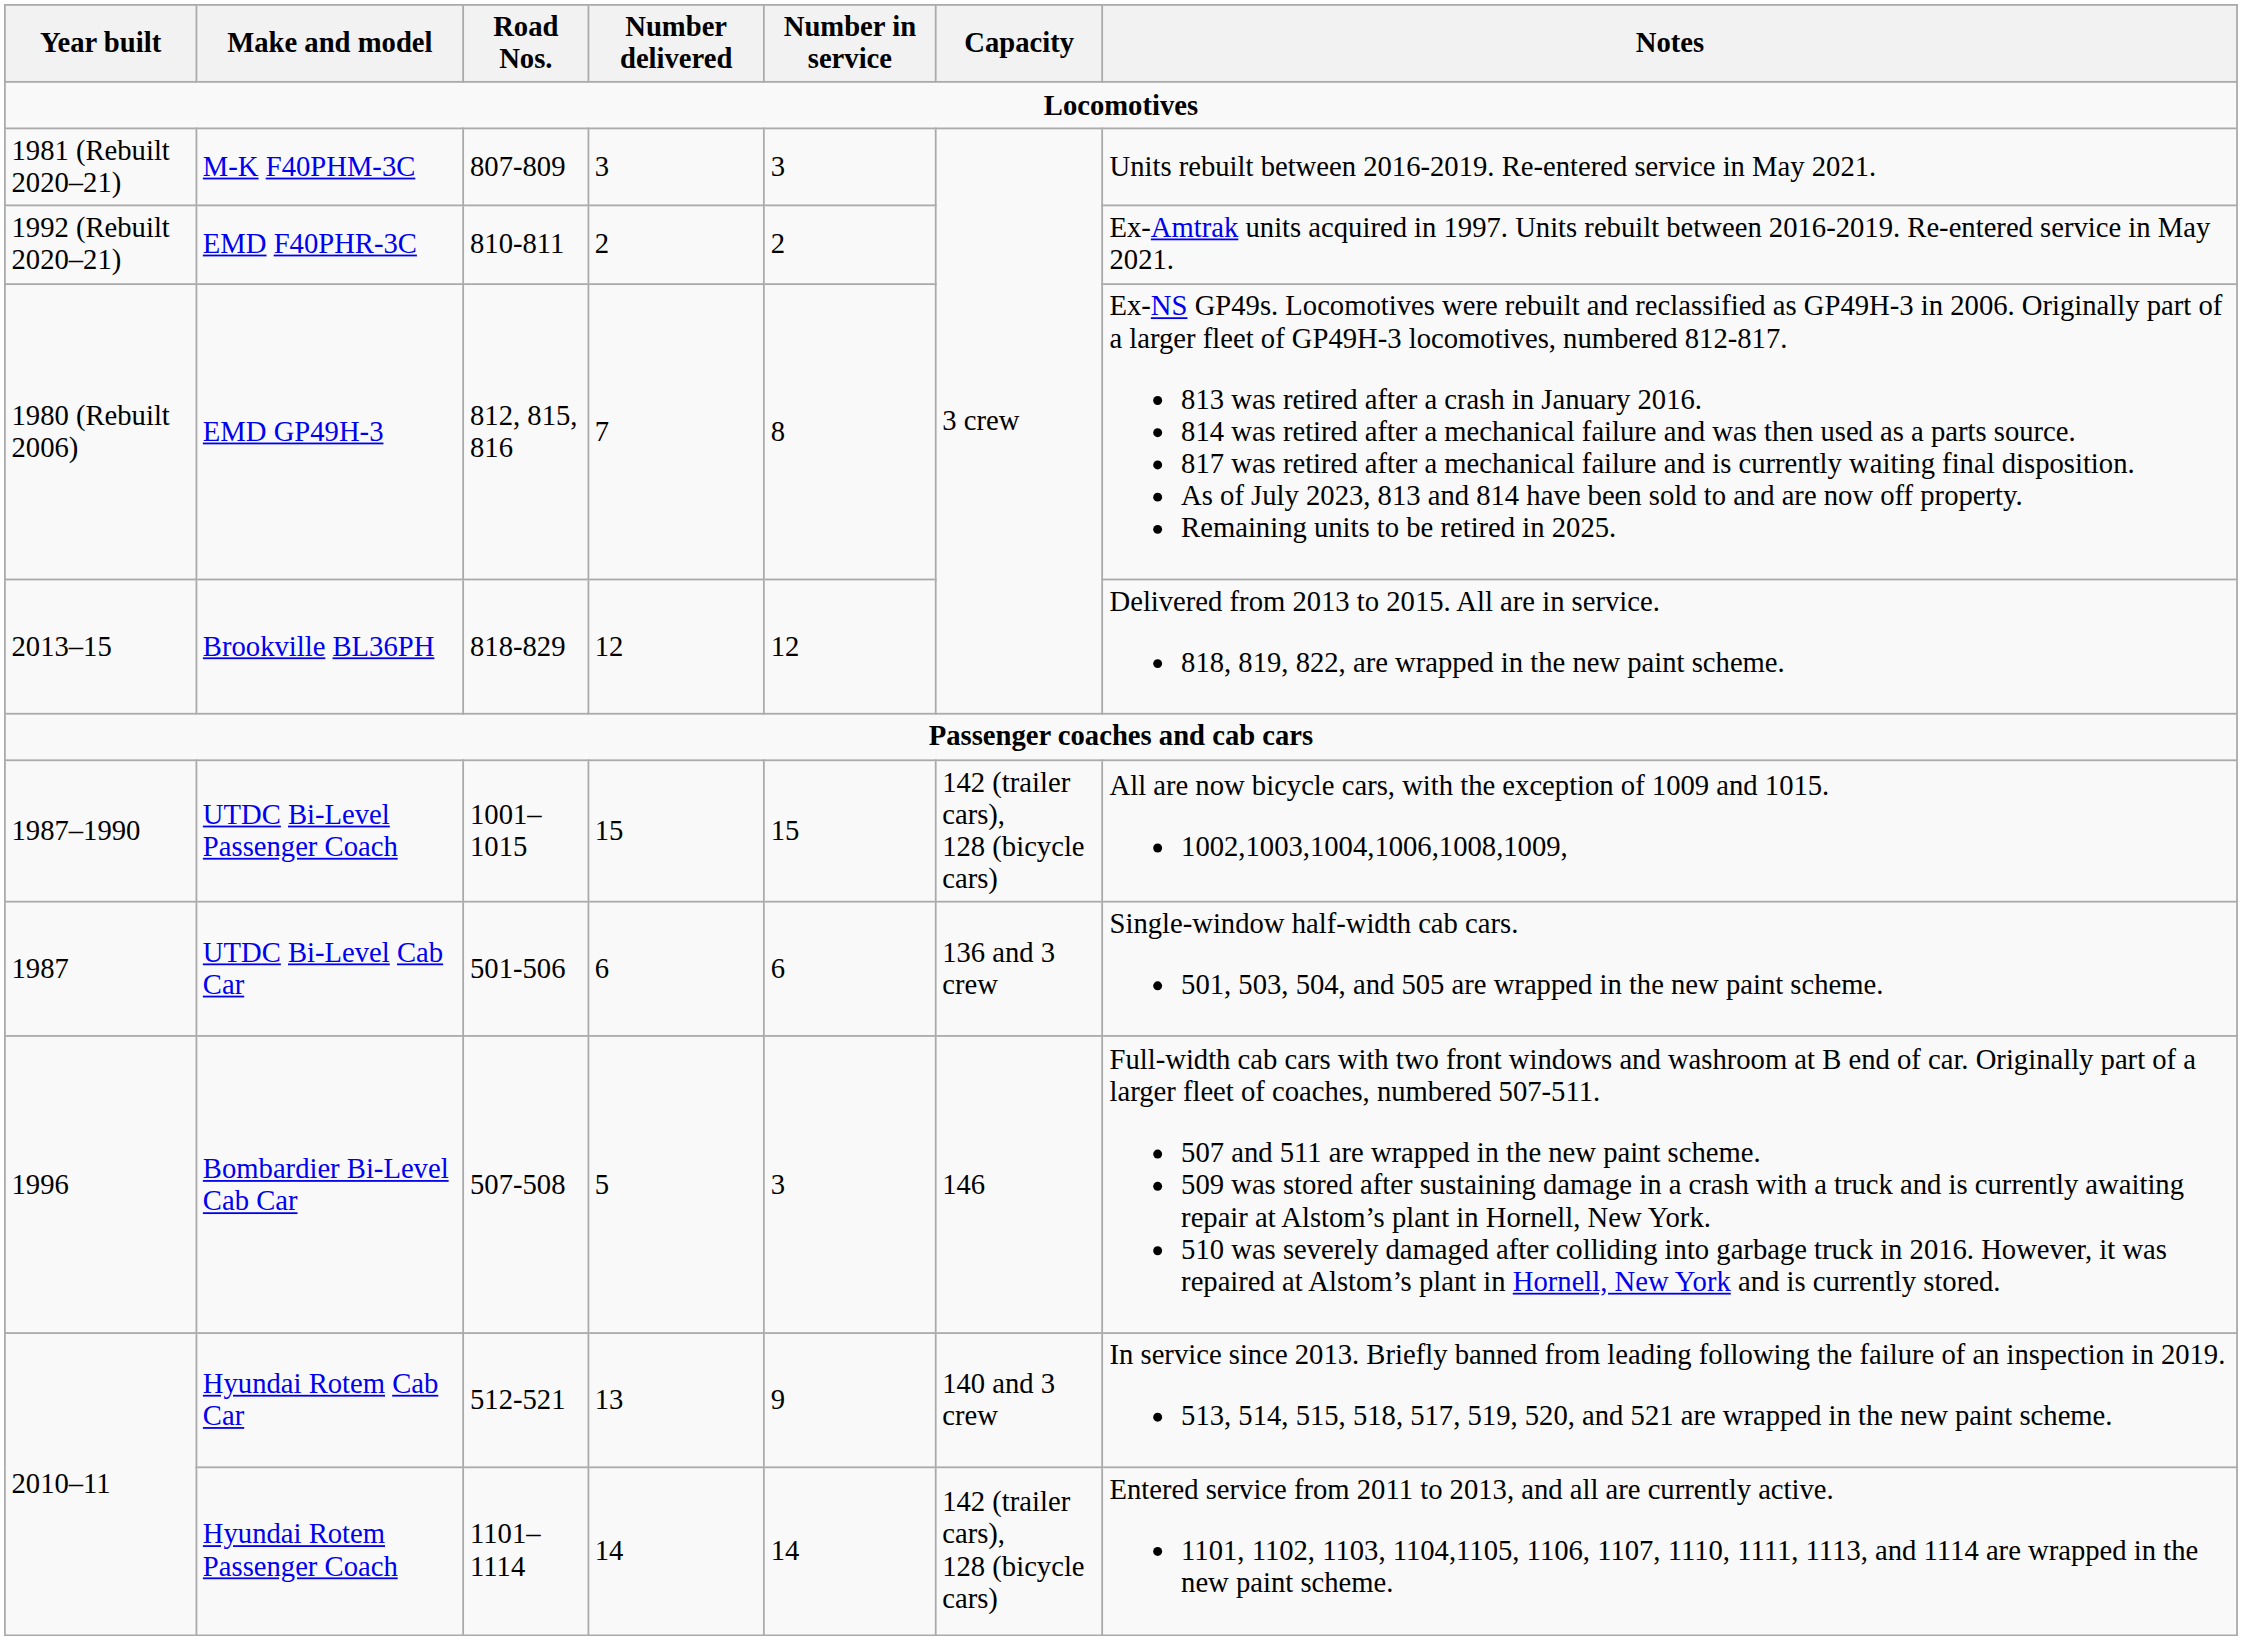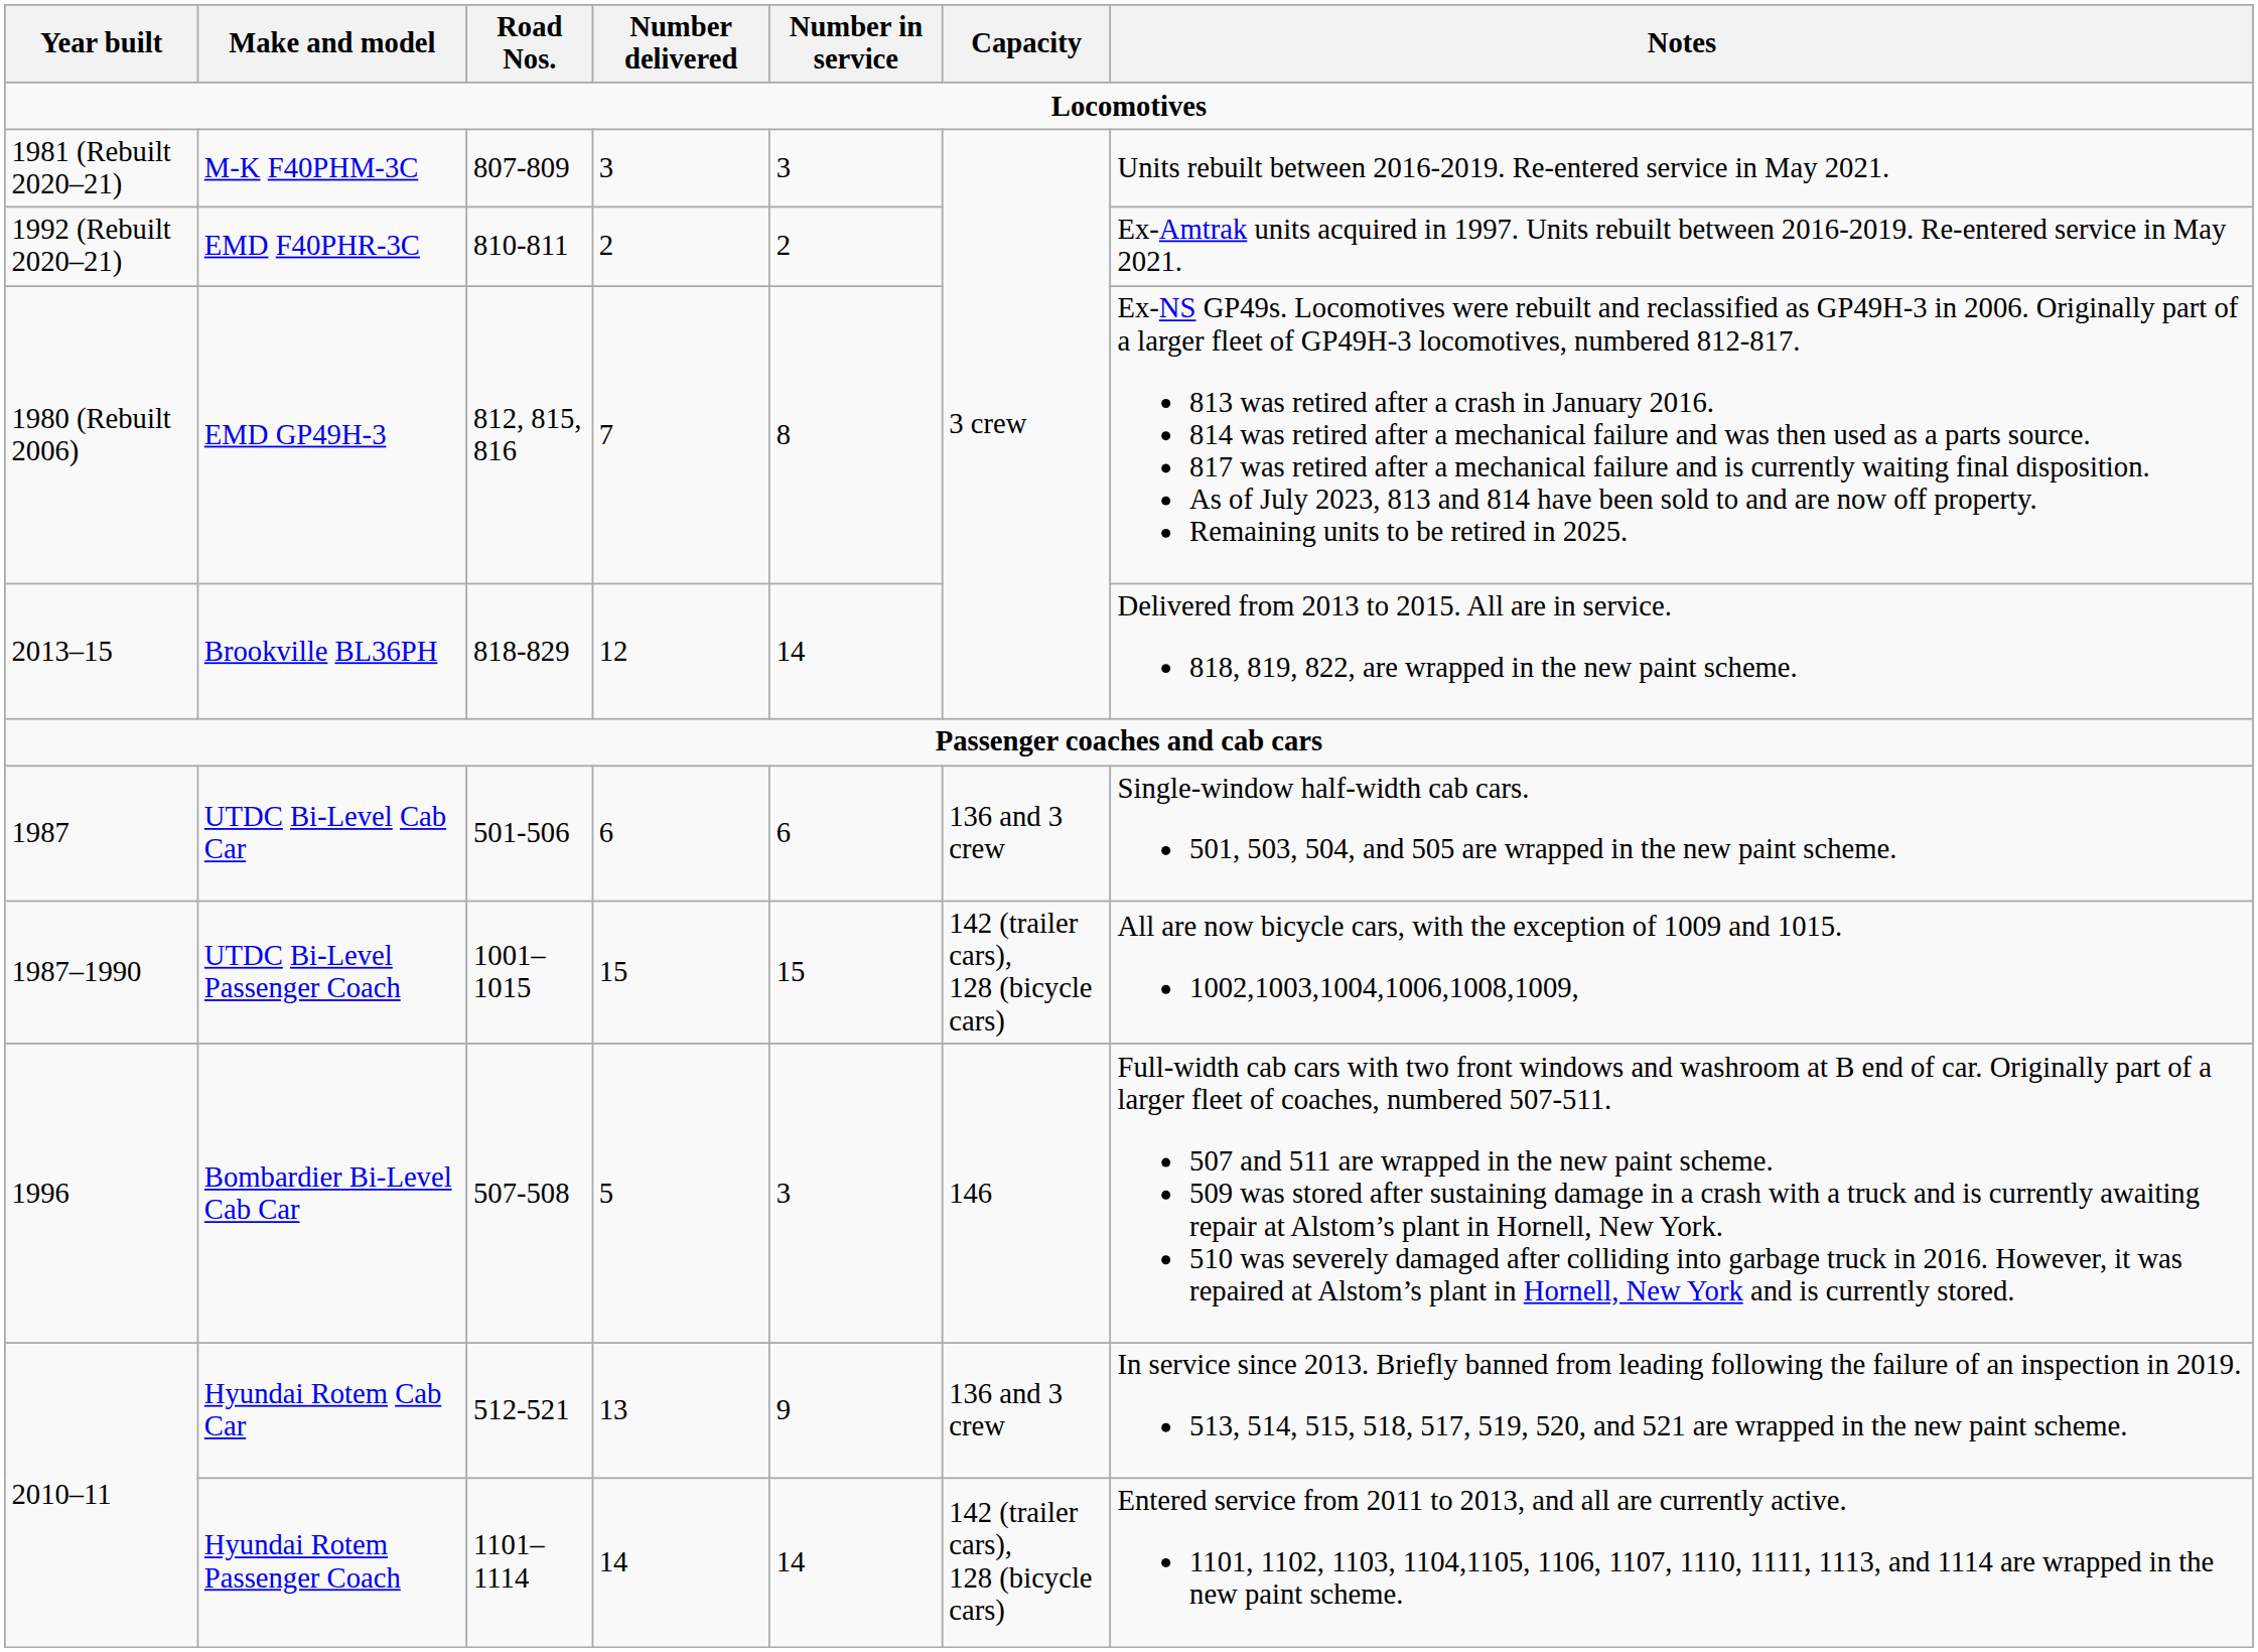 <table class="wikitable">
 <tr>
 <th>Year built</th>
 <th>Make and model</th>
 <th>Road Nos.</th>
 <th>Number delivered</th>
 <th>Number in service</th>
 <th>Capacity</th>
 <th>Notes</th>
 </tr>
 <tr>
 <td colspan="7" align="center"><strong>Locomotives</strong></td>
 </tr>
 <tr>
 <td>1981 (Rebuilt 2020–21)</td>
 <td><a href='#'>M-K</a> <a href='#'>F40PHM-3C</a></td>
 <td>807-809</td>
 <td>3</td>
 <td>3</td>
 <td rowspan="4">3 crew</td>
 <td>Units rebuilt between 2016-2019. Re-entered service in May 2021.</td>
 </tr>
 <tr>
 <td>1992 (Rebuilt 2020–21)</td>
 <td><a href='#'>EMD</a> <a href='#'>F40PHR-3C</a></td>
 <td>810-811</td>
 <td>2</td>
 <td>2</td>
 <td>Ex-<a href='#'>Amtrak</a> units acquired in 1997. Units rebuilt between 2016-2019. Re-entered service in May 2021.</td>
 </tr>
 <tr>
 <td>1980 (Rebuilt 2006)</td>
 <td><a href='#'>EMD GP49H-3</a></td>
 <td>812, 815, 816</td>
 <td>7</td>
 <td>8</td>
 <td>Ex-<a href='#'>NS</a> GP49s. Locomotives were rebuilt and reclassified as GP49H-3 in 2006. Originally part of a larger fleet of GP49H-3 locomotives, numbered 812-817.<br><ul><li>813 was retired after a crash in January 2016.</li><li>814 was retired after a mechanical failure and was then used as a parts source.</li><li>817 was retired after a mechanical failure and is currently waiting final disposition.</li><li>As of July 2023, 813 and 814 have been sold to  and are now off property.</li><li>Remaining units to be retired in 2025.</li></ul></td>
 </tr>
 <tr>
 <td>2013–15</td>
 <td><a href='#'>Brookville</a> <a href='#'>BL36PH</a></td>
 <td>818-829</td>
 <td>12</td>
-<td>12</td>
+<td>14</td>
 <td>Delivered from 2013 to 2015. All are in service.<br><ul><li>818, 819, 822, are wrapped in the new paint scheme.</li></ul></td>
 </tr>
 <tr>
 <td colspan="7" align="center"><strong>Passenger coaches and cab cars</strong></td>
+</tr>
+<tr>
+<td>1987</td>
+<td><a href='#'>UTDC</a> <a href='#'>Bi-Level</a> <a href='#'>Cab Car</a></td>
+<td>501-506</td>
+<td>6</td>
+<td>6</td>
+<td>136 and 3 crew</td>
+<td>Single-window half-width cab cars.<br><ul><li>501, 503, 504, and 505 are wrapped in the new paint scheme.</li></ul></td>
 </tr>
 <tr>
 <td>1987–1990</td>
 <td><a href='#'>UTDC</a> <a href='#'>Bi-Level Passenger Coach</a></td>
 <td>1001–1015</td>
 <td>15</td>
 <td>15</td>
 <td>142 (trailer cars),<br>128 (bicycle cars)</td>
 <td>All are now bicycle cars, with the exception of 1009 and 1015.<br><ul><li>1002,1003,1004,1006,1008,1009,</li></ul></td>
-</tr>
-<tr>
-<td>1987</td>
-<td><a href='#'>UTDC</a> <a href='#'>Bi-Level</a> <a href='#'>Cab Car</a></td>
-<td>501-506</td>
-<td>6</td>
-<td>6</td>
-<td>136 and 3 crew</td>
-<td>Single-window half-width cab cars.<br><ul><li>501, 503, 504, and 505 are wrapped in the new paint scheme.</li></ul></td>
 </tr>
 <tr>
 <td>1996</td>
 <td><a href='#'>Bombardier Bi-Level Cab Car</a></td>
 <td>507-508</td>
 <td>5</td>
 <td>3</td>
 <td>146</td>
 <td>Full-width cab cars with two front windows and washroom at B end of car. Originally part of a larger fleet of coaches, numbered 507-511.<br><ul><li>507 and 511 are wrapped in the new paint scheme.</li><li>509 was stored after sustaining damage in a crash with a truck and is currently awaiting repair at Alstom’s plant in Hornell, New York.</li><li>510 was severely damaged after colliding into garbage truck in 2016. However, it was repaired at Alstom’s plant in <a href='#'>Hornell, New York</a> and is currently stored.</li></ul></td>
 </tr>
 <tr>
 <td rowspan="2">2010–11</td>
 <td><a href='#'>Hyundai Rotem</a> <a href='#'>Cab Car</a></td>
 <td>512-521</td>
 <td>13</td>
 <td>9</td>
-<td>140 and 3 crew</td>
+<td>136 and 3 crew</td>
 <td>In service since 2013. Briefly banned from leading following the failure of an inspection in 2019.<br><ul><li>513, 514, 515, 518, 517, 519, 520, and 521 are wrapped in the new paint scheme.</li></ul></td>
 </tr>
 <tr>
 <td><a href='#'>Hyundai Rotem</a> <a href='#'>Passenger Coach</a></td>
 <td>1101–1114</td>
 <td>14</td>
 <td>14</td>
 <td>142 (trailer cars),<br>128 (bicycle cars)</td>
 <td>Entered service from 2011 to 2013, and all are currently active.<br><ul><li>1101, 1102, 1103, 1104,1105, 1106, 1107, 1110, 1111, 1113, and 1114 are wrapped in the new paint scheme.</li></ul></td>
 </tr>
 <tr>
 </tr>
 </table>
